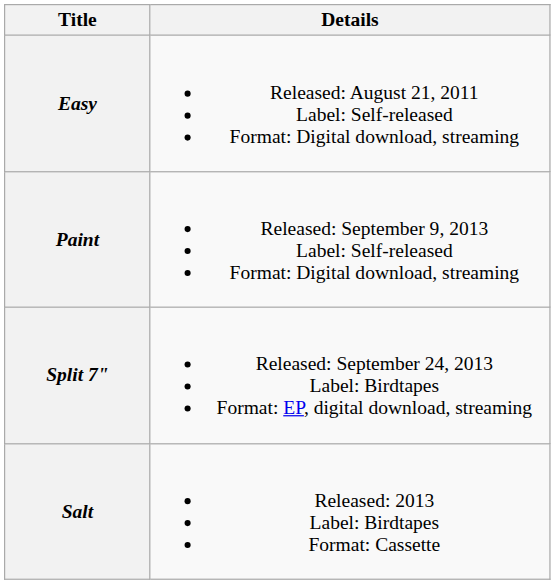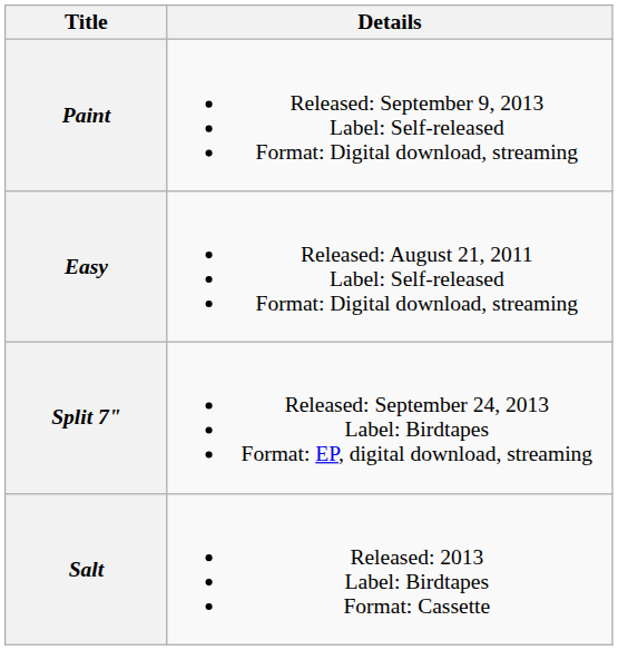 <table class="wikitable plainrowheaders" style="text-align:center">
 <tr>
 <th scope="col" style="width:7em;">Title</th>
 <th scope="col" style="width:20em;">Details</th>
 </tr>
 <tr>
+<th scope="row"><em>Paint</em></th>
+<td><br><ul><li>Released: September 9, 2013</li><li>Label: Self-released</li><li>Format: Digital download, streaming</li></ul></td>
+</tr>
+<tr>
 <th scope="row"><em>Easy</em></th>
 <td><br><ul><li>Released: August 21, 2011</li><li>Label: Self-released</li><li>Format: Digital download, streaming</li></ul></td>
-</tr>
-<tr>
-<th scope="row"><em>Paint</em></th>
-<td><br><ul><li>Released: September 9, 2013</li><li>Label: Self-released</li><li>Format: Digital download, streaming</li></ul></td>
 </tr>
 <tr>
 <th scope="row"><em>Split 7"</em><br></th>
 <td><br><ul><li>Released: September 24, 2013</li><li>Label: Birdtapes</li><li>Format: <a href='#'>EP</a>, digital download, streaming</li></ul></td>
 </tr>
 <tr>
 <th scope="row"><em>Salt</em></th>
 <td><br><ul><li>Released: 2013</li><li>Label: Birdtapes</li><li>Format: Cassette</li></ul></td>
 </tr>
 </table>
